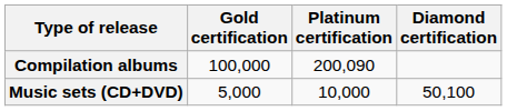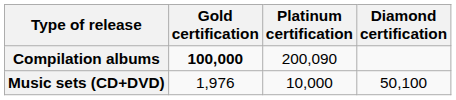 <table class="wikitable plainrowheaders" style="text-align:center;">
 <tr>
 <th>Type of release</th>
 <th>Gold<br>certification</th>
 <th>Platinum<br>certification</th>
 <th>Diamond<br>certification</th>
 </tr>
 <tr>
 <th scope="row">Compilation albums </th>
-<td>100,000</td>
+<td><strong>100,000</strong></td>
 <td>200,090</td>
 <td></td>
 </tr>
 <tr>
 <th scope="row">Music sets (CD+DVD) </th>
-<td>5,000</td>
+<td>1,976</td>
 <td>10,000</td>
 <td>50,100</td>
 </tr>
 </table>
